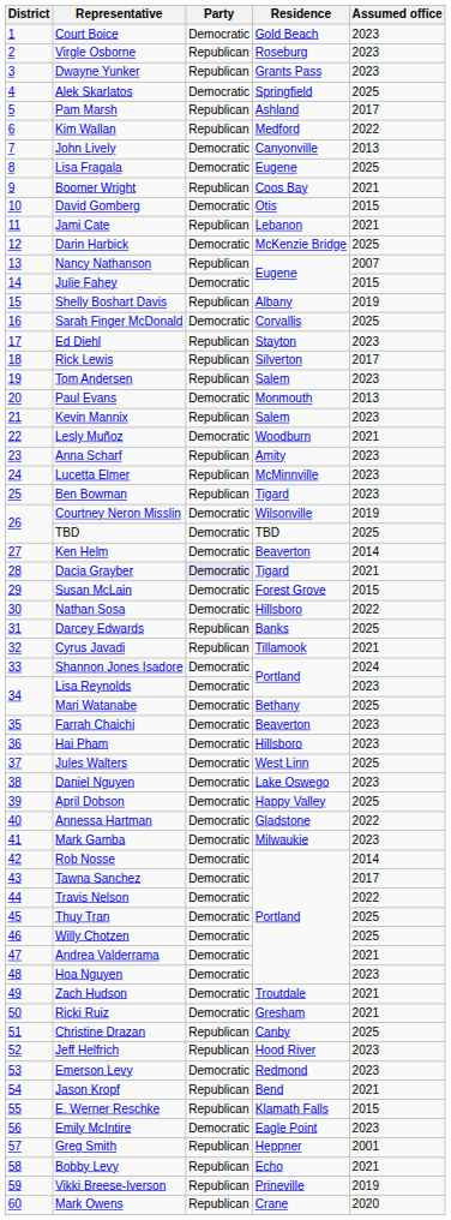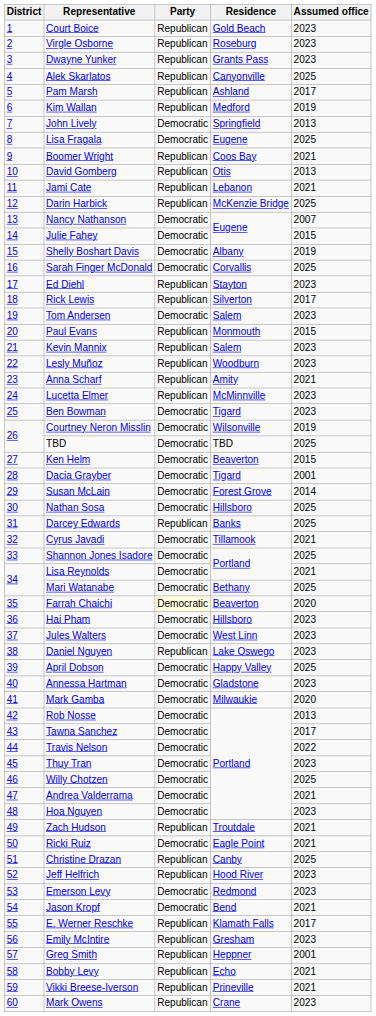 <table class="wikitable">
 <tr>
 <th>District</th>
 <th>Representative</th>
 <th>Party</th>
 <th>Residence</th>
 <th>Assumed office</th>
 </tr>
 <tr }>
 <td><a href='#'>1</a></td>
 <td><a href='#'>Court Boice</a></td>
-<td>Democratic</td>
+<td>Republican</td>
 <td><a href='#'>Gold Beach</a></td>
 <td>2023</td>
 </tr>
 <tr>
 <td><a href='#'>2</a></td>
 <td><a href='#'>Virgle Osborne</a></td>
 <td>Republican</td>
 <td><a href='#'>Roseburg</a></td>
 <td>2023</td>
 </tr>
 <tr>
 <td><a href='#'>3</a></td>
 <td><a href='#'>Dwayne Yunker</a></td>
 <td>Republican</td>
 <td><a href='#'>Grants Pass</a></td>
 <td>2023</td>
 </tr>
 <tr>
 <td><a href='#'>4</a></td>
 <td><a href='#'>Alek Skarlatos</a></td>
-<td>Democratic</td>
-<td><a href='#'>Springfield</a></td>
+<td>Republican</td>
+<td><a href='#'>Canyonville</a></td>
 <td>2025</td>
 </tr>
 <tr>
 <td><a href='#'>5</a></td>
 <td><a href='#'>Pam Marsh</a></td>
 <td>Republican</td>
 <td><a href='#'>Ashland</a></td>
 <td>2017</td>
 </tr>
 <tr>
 <td><a href='#'>6</a></td>
 <td><a href='#'>Kim Wallan</a></td>
 <td>Republican</td>
 <td><a href='#'>Medford</a></td>
-<td>2022</td>
+<td>2019</td>
 </tr>
 <tr>
 <td><a href='#'>7</a></td>
 <td><a href='#'>John Lively</a></td>
 <td>Democratic</td>
-<td><a href='#'>Canyonville</a></td>
+<td><a href='#'>Springfield</a></td>
 <td>2013</td>
 </tr>
 <tr>
 <td><a href='#'>8</a></td>
 <td><a href='#'>Lisa Fragala</a></td>
 <td>Democratic</td>
 <td><a href='#'>Eugene</a></td>
 <td>2025</td>
 </tr>
 <tr>
 <td><a href='#'>9</a></td>
 <td><a href='#'>Boomer Wright</a></td>
 <td>Republican</td>
 <td><a href='#'>Coos Bay</a></td>
 <td>2021</td>
 </tr>
 <tr>
 <td><a href='#'>10</a></td>
 <td><a href='#'>David Gomberg</a></td>
-<td>Democratic</td>
+<td>Republican</td>
 <td><a href='#'>Otis</a></td>
-<td>2015</td>
+<td>2013</td>
 </tr>
 <tr>
 <td><a href='#'>11</a></td>
 <td><a href='#'>Jami Cate</a></td>
 <td>Republican</td>
 <td><a href='#'>Lebanon</a></td>
 <td>2021</td>
 </tr>
 <tr>
 <td><a href='#'>12</a></td>
 <td><a href='#'>Darin Harbick</a></td>
-<td>Democratic</td>
+<td>Republican</td>
 <td><a href='#'>McKenzie Bridge</a></td>
 <td>2025</td>
 </tr>
 <tr>
 <td><a href='#'>13</a></td>
 <td><a href='#'>Nancy Nathanson</a></td>
-<td>Republican</td>
+<td>Democratic</td>
 <td rowspan="2"><a href='#'>Eugene</a></td>
 <td>2007</td>
 </tr>
 <tr>
 <td><a href='#'>14</a></td>
 <td><a href='#'>Julie Fahey</a></td>
 <td>Democratic</td>
 <td>2015</td>
 </tr>
 <tr>
 <td><a href='#'>15</a></td>
 <td><a href='#'>Shelly Boshart Davis</a></td>
-<td>Republican</td>
+<td>Democratic</td>
 <td><a href='#'>Albany</a></td>
 <td>2019</td>
 </tr>
 <tr>
 <td><a href='#'>16</a></td>
 <td><a href='#'>Sarah Finger McDonald</a></td>
 <td>Democratic</td>
 <td><a href='#'>Corvallis</a></td>
 <td>2025</td>
 </tr>
 <tr>
 <td><a href='#'>17</a></td>
 <td><a href='#'>Ed Diehl</a></td>
 <td>Republican</td>
 <td><a href='#'>Stayton</a></td>
 <td>2023</td>
 </tr>
 <tr>
 <td><a href='#'>18</a></td>
 <td><a href='#'>Rick Lewis</a></td>
 <td>Republican</td>
 <td><a href='#'>Silverton</a></td>
 <td>2017</td>
 </tr>
 <tr>
 <td><a href='#'>19</a></td>
 <td><a href='#'>Tom Andersen</a></td>
-<td>Republican</td>
+<td>Democratic</td>
 <td><a href='#'>Salem</a></td>
 <td>2023</td>
 </tr>
 <tr>
 <td><a href='#'>20</a></td>
 <td><a href='#'>Paul Evans</a></td>
-<td>Democratic</td>
+<td>Republican</td>
 <td><a href='#'>Monmouth</a></td>
-<td>2013</td>
+<td>2015</td>
 </tr>
 <tr>
 <td><a href='#'>21</a></td>
 <td><a href='#'>Kevin Mannix</a></td>
 <td>Republican</td>
 <td><a href='#'>Salem</a></td>
 <td>2023</td>
 </tr>
 <tr>
 <td><a href='#'>22</a></td>
 <td><a href='#'>Lesly Muñoz</a></td>
-<td>Democratic</td>
+<td>Republican</td>
 <td><a href='#'>Woodburn</a></td>
-<td>2021</td>
+<td>2023</td>
 </tr>
 <tr>
 <td><a href='#'>23</a></td>
 <td><a href='#'>Anna Scharf</a></td>
 <td>Republican</td>
 <td><a href='#'>Amity</a></td>
-<td>2023</td>
+<td>2021</td>
 </tr>
 <tr>
 <td><a href='#'>24</a></td>
 <td><a href='#'>Lucetta Elmer</a></td>
 <td>Republican</td>
 <td><a href='#'>McMinnville</a></td>
 <td>2023</td>
 </tr>
 <tr>
 <td><a href='#'>25</a></td>
 <td><a href='#'>Ben Bowman</a></td>
-<td>Republican</td>
+<td>Democratic</td>
 <td><a href='#'>Tigard</a></td>
 <td>2023</td>
 </tr>
 <tr>
 <td rowspan="2"><a href='#'>26</a></td>
 <td><a href='#'>Courtney Neron Misslin</a></td>
 <td>Democratic</td>
 <td><a href='#'>Wilsonville</a></td>
 <td>2019</td>
 </tr>
 <tr>
 <td>TBD</td>
 <td>Democratic</td>
 <td>TBD</td>
 <td>2025</td>
 </tr>
 <tr>
 <td><a href='#'>27</a></td>
 <td><a href='#'>Ken Helm</a></td>
 <td>Democratic</td>
 <td><a href='#'>Beaverton</a></td>
-<td>2014</td>
+<td>2015</td>
 </tr>
 <tr>
 <td><a href='#'>28</a></td>
 <td><a href='#'>Dacia Grayber</a></td>
-<td style="background: lavender;">Democratic</td>
+<td>Democratic</td>
 <td><a href='#'>Tigard</a></td>
-<td>2021</td>
+<td>2001</td>
 </tr>
 <tr>
 <td><a href='#'>29</a></td>
 <td><a href='#'>Susan McLain</a></td>
 <td>Democratic</td>
 <td><a href='#'>Forest Grove</a></td>
-<td>2015</td>
+<td>2014</td>
 </tr>
 <tr>
 <td><a href='#'>30</a></td>
 <td><a href='#'>Nathan Sosa</a></td>
 <td>Democratic</td>
 <td><a href='#'>Hillsboro</a></td>
-<td>2022</td>
+<td>2025</td>
 </tr>
 <tr>
 <td><a href='#'>31</a></td>
 <td><a href='#'>Darcey Edwards</a></td>
 <td>Republican</td>
 <td><a href='#'>Banks</a></td>
 <td>2025</td>
 </tr>
 <tr>
 <td><a href='#'>32</a></td>
 <td><a href='#'>Cyrus Javadi</a></td>
-<td>Republican</td>
+<td>Democratic</td>
 <td><a href='#'>Tillamook</a></td>
 <td>2021</td>
 </tr>
 <tr>
 <td><a href='#'>33</a></td>
 <td><a href='#'>Shannon Jones Isadore</a></td>
 <td>Democratic</td>
 <td rowspan="2"><a href='#'>Portland</a></td>
-<td>2024</td>
+<td>2025</td>
 </tr>
 <tr>
 <td rowspan="2"><a href='#'>34</a></td>
 <td><a href='#'>Lisa Reynolds</a></td>
 <td>Democratic</td>
-<td>2023</td>
+<td>2021</td>
 </tr>
 <tr>
 <td><a href='#'>Mari Watanabe</a></td>
 <td>Democratic</td>
 <td><a href='#'>Bethany</a></td>
 <td>2025</td>
 </tr>
 <tr>
 <td><a href='#'>35</a></td>
 <td><a href='#'>Farrah Chaichi</a></td>
-<td>Democratic</td>
+<td style="background: lightyellow;">Democratic</td>
 <td><a href='#'>Beaverton</a></td>
-<td>2023</td>
+<td>2020</td>
 </tr>
 <tr>
 <td><a href='#'>36</a></td>
 <td><a href='#'>Hai Pham</a></td>
 <td>Democratic</td>
 <td><a href='#'>Hillsboro</a></td>
 <td>2023</td>
 </tr>
 <tr>
 <td><a href='#'>37</a></td>
 <td><a href='#'>Jules Walters</a></td>
 <td>Democratic</td>
 <td><a href='#'>West Linn</a></td>
-<td>2025</td>
+<td>2023</td>
 </tr>
 <tr>
 <td><a href='#'>38</a></td>
 <td><a href='#'>Daniel Nguyen</a></td>
-<td>Democratic</td>
+<td>Republican</td>
 <td><a href='#'>Lake Oswego</a></td>
 <td>2023</td>
 </tr>
 <tr>
 <td><a href='#'>39</a></td>
 <td><a href='#'>April Dobson</a></td>
 <td>Democratic</td>
 <td><a href='#'>Happy Valley</a></td>
 <td>2025</td>
 </tr>
 <tr>
 <td><a href='#'>40</a></td>
 <td><a href='#'>Annessa Hartman</a></td>
 <td>Democratic</td>
 <td><a href='#'>Gladstone</a></td>
-<td>2022</td>
+<td>2023</td>
 </tr>
 <tr>
 <td><a href='#'>41</a></td>
 <td><a href='#'>Mark Gamba</a></td>
 <td>Democratic</td>
 <td><a href='#'>Milwaukie</a></td>
-<td>2023</td>
+<td>2020</td>
 </tr>
 <tr>
 <td><a href='#'>42</a></td>
 <td><a href='#'>Rob Nosse</a></td>
 <td>Democratic</td>
 <td rowspan="7"><a href='#'>Portland</a></td>
-<td>2014</td>
+<td>2013</td>
 </tr>
 <tr>
 <td><a href='#'>43</a></td>
 <td><a href='#'>Tawna Sanchez</a></td>
 <td>Democratic</td>
 <td>2017</td>
 </tr>
 <tr>
 <td><a href='#'>44</a></td>
 <td><a href='#'>Travis Nelson</a></td>
 <td>Democratic</td>
 <td>2022</td>
 </tr>
 <tr>
 <td><a href='#'>45</a></td>
 <td><a href='#'>Thuy Tran</a></td>
 <td>Democratic</td>
-<td>2025</td>
+<td>2023</td>
 </tr>
 <tr>
 <td><a href='#'>46</a></td>
 <td><a href='#'>Willy Chotzen</a></td>
 <td>Democratic</td>
 <td>2025</td>
 </tr>
 <tr>
 <td><a href='#'>47</a></td>
 <td><a href='#'>Andrea Valderrama</a></td>
 <td>Democratic</td>
 <td>2021</td>
 </tr>
 <tr>
 <td><a href='#'>48</a></td>
 <td><a href='#'>Hoa Nguyen</a></td>
 <td>Democratic</td>
 <td>2023</td>
 </tr>
 <tr>
 <td><a href='#'>49</a></td>
 <td><a href='#'>Zach Hudson</a></td>
-<td>Democratic</td>
+<td>Republican</td>
 <td><a href='#'>Troutdale</a></td>
 <td>2021</td>
 </tr>
 <tr>
 <td><a href='#'>50</a></td>
 <td><a href='#'>Ricki Ruiz</a></td>
 <td>Democratic</td>
-<td><a href='#'>Gresham</a></td>
+<td><a href='#'>Eagle Point</a></td>
 <td>2021</td>
 </tr>
 <tr>
 <td><a href='#'>51</a></td>
 <td><a href='#'>Christine Drazan</a></td>
 <td>Republican</td>
 <td><a href='#'>Canby</a></td>
 <td>2025</td>
 </tr>
 <tr>
 <td><a href='#'>52</a></td>
 <td><a href='#'>Jeff Helfrich</a></td>
 <td>Republican</td>
 <td><a href='#'>Hood River</a></td>
 <td>2023</td>
 </tr>
 <tr>
 <td><a href='#'>53</a></td>
 <td><a href='#'>Emerson Levy</a></td>
 <td>Democratic</td>
 <td><a href='#'>Redmond</a></td>
 <td>2023</td>
 </tr>
 <tr>
 <td><a href='#'>54</a></td>
 <td><a href='#'>Jason Kropf</a></td>
-<td>Republican</td>
+<td>Democratic</td>
 <td><a href='#'>Bend</a></td>
 <td>2021</td>
 </tr>
 <tr>
 <td><a href='#'>55</a></td>
 <td><a href='#'>E. Werner Reschke</a></td>
 <td>Republican</td>
 <td><a href='#'>Klamath Falls</a></td>
-<td>2015</td>
+<td>2017</td>
 </tr>
 <tr>
 <td><a href='#'>56</a></td>
 <td><a href='#'>Emily McIntire</a></td>
-<td>Democratic</td>
-<td><a href='#'>Eagle Point</a></td>
+<td>Republican</td>
+<td><a href='#'>Gresham</a></td>
 <td>2023</td>
 </tr>
 <tr>
 <td><a href='#'>57</a></td>
 <td><a href='#'>Greg Smith</a></td>
 <td>Republican</td>
 <td><a href='#'>Heppner</a></td>
 <td>2001</td>
 </tr>
 <tr>
 <td><a href='#'>58</a></td>
 <td><a href='#'>Bobby Levy</a></td>
 <td>Republican</td>
 <td><a href='#'>Echo</a></td>
 <td>2021</td>
 </tr>
 <tr>
 <td><a href='#'>59</a></td>
 <td><a href='#'>Vikki Breese-Iverson</a></td>
 <td>Republican</td>
 <td><a href='#'>Prineville</a></td>
-<td>2019</td>
+<td>2021</td>
 </tr>
 <tr>
 <td><a href='#'>60</a></td>
 <td><a href='#'>Mark Owens</a></td>
 <td>Republican</td>
 <td><a href='#'>Crane</a></td>
-<td>2020</td>
+<td>2023</td>
 </tr>
 </table>
